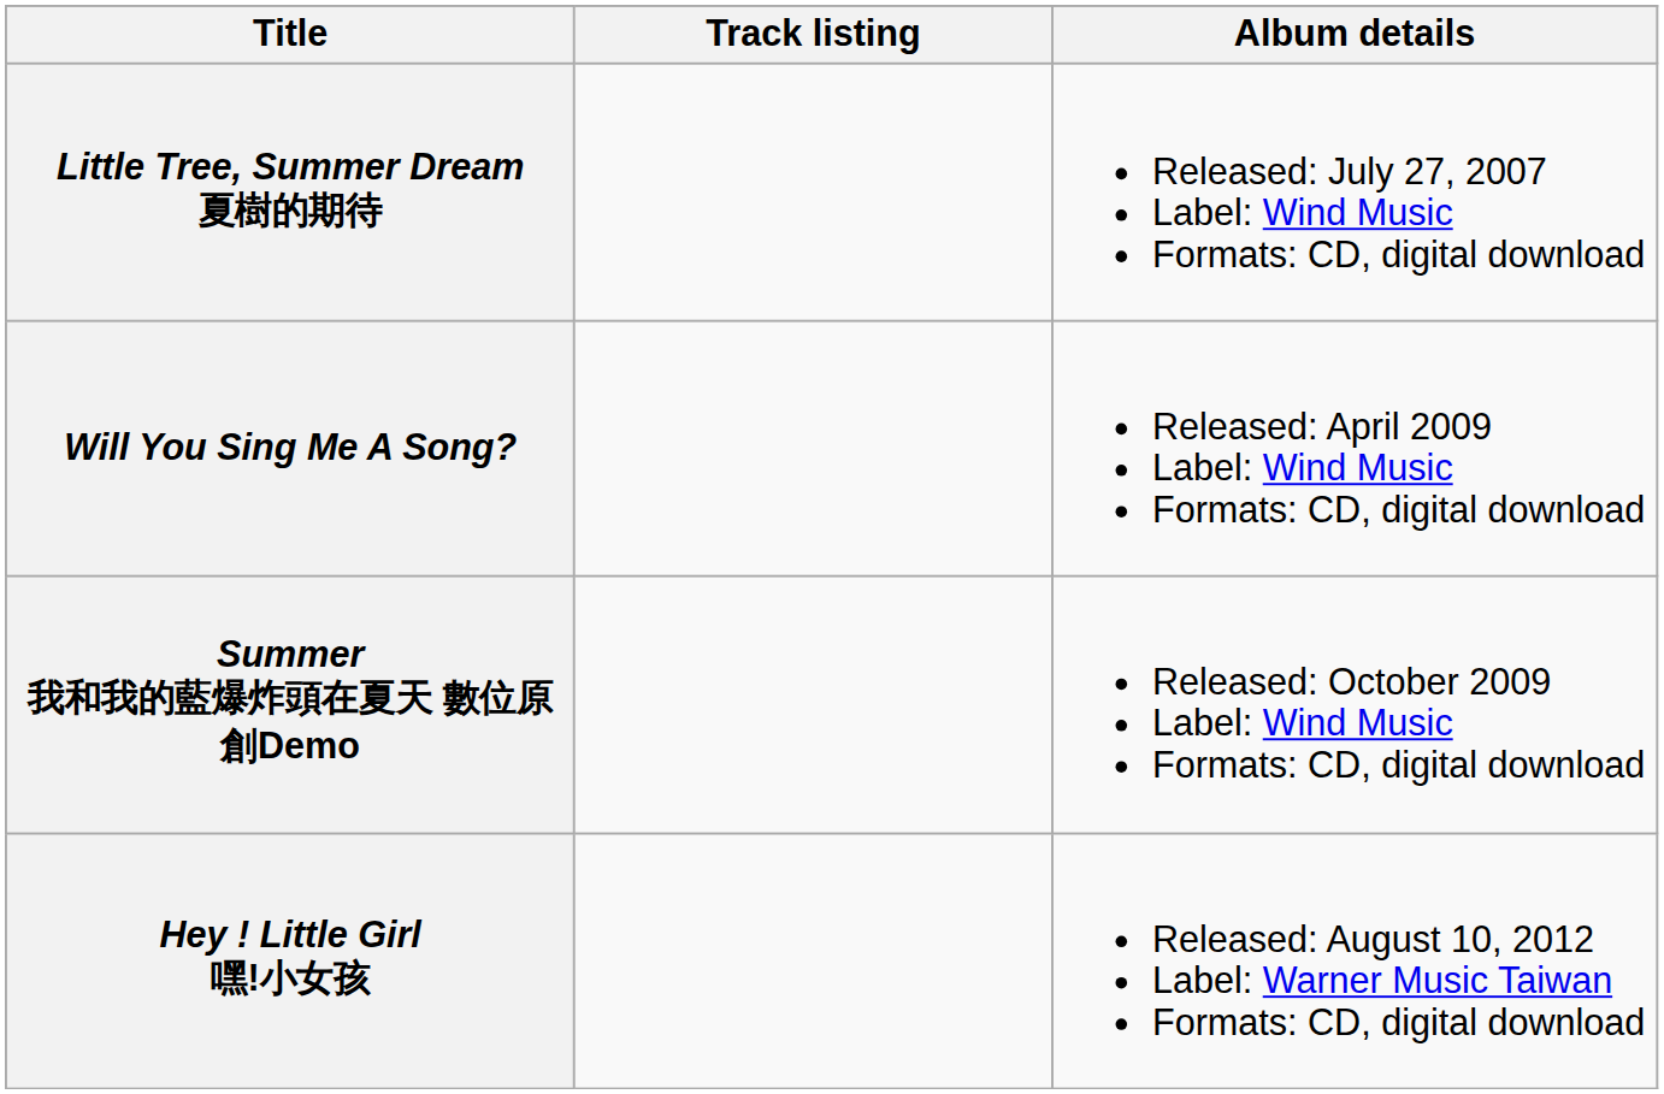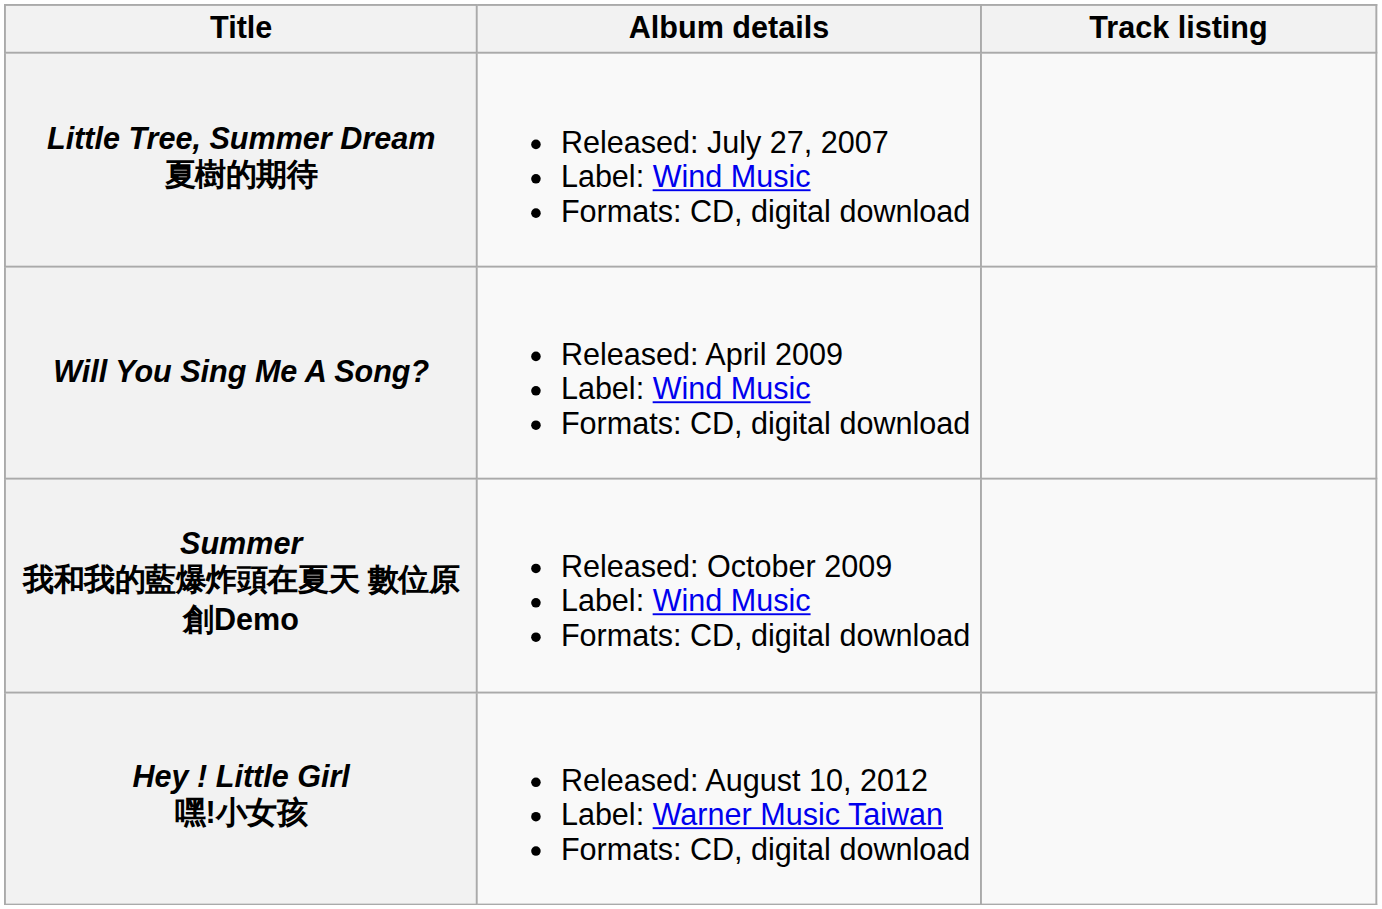 <table class="wikitable plainrowheaders" style="text-align:center;">
 <tr>
 <th style="width:15em;">Title</th>
+<th style="width:16em;">Album details</th>
 <th style="width:200px;">Track listing</th>
-<th style="width:16em;">Album details</th>
 </tr>
 <tr>
 <th scope="row"><em>Little Tree, Summer Dream</em><br>夏樹的期待</th>
+<td align="left"><br><ul><li>Released: July 27, 2007</li><li>Label: <a href='#'>Wind Music</a></li><li>Formats: CD, digital download</li></ul></td>
 <td align="center"></td>
-<td align="left"><br><ul><li>Released: July 27, 2007</li><li>Label: <a href='#'>Wind Music</a></li><li>Formats: CD, digital download</li></ul></td>
 </tr>
 <tr>
 <th scope="row"><em>Will You Sing Me A Song?</em></th>
+<td align="left"><br><ul><li>Released: April 2009</li><li>Label: <a href='#'>Wind Music</a></li><li>Formats: CD, digital download</li></ul></td>
 <td align="center"></td>
-<td align="left"><br><ul><li>Released: April 2009</li><li>Label: <a href='#'>Wind Music</a></li><li>Formats: CD, digital download</li></ul></td>
 </tr>
 <tr>
 <th scope="row"><em>Summer</em><br>我和我的藍爆炸頭在夏天 數位原創Demo</th>
+<td align="left"><br><ul><li>Released: October 2009</li><li>Label: <a href='#'>Wind Music</a></li><li>Formats: CD, digital download</li></ul></td>
 <td align="center"></td>
-<td align="left"><br><ul><li>Released: October 2009</li><li>Label: <a href='#'>Wind Music</a></li><li>Formats: CD, digital download</li></ul></td>
 </tr>
 <tr>
 <th scope="row"><em>Hey ! Little Girl</em><br>嘿!小女孩</th>
+<td align="left"><br><ul><li>Released: August 10, 2012</li><li>Label: <a href='#'>Warner Music Taiwan</a></li><li>Formats: CD, digital download</li></ul></td>
 <td align="center"></td>
-<td align="left"><br><ul><li>Released: August 10, 2012</li><li>Label: <a href='#'>Warner Music Taiwan</a></li><li>Formats: CD, digital download</li></ul></td>
 </tr>
 </table>
